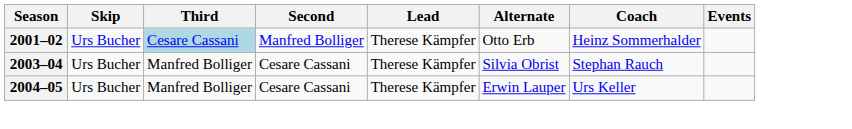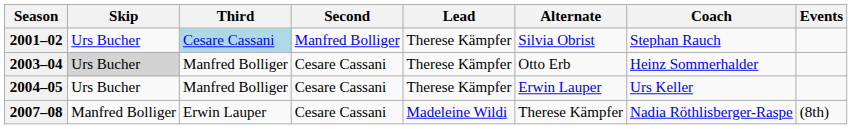 <table class="wikitable">
 <tr>
 <th scope="col" width=60>Season</th>
 <th scope="col">Skip</th>
 <th scope="col">Third</th>
 <th scope="col">Second</th>
 <th scope="col">Lead</th>
 <th scope="col">Alternate</th>
 <th scope="col">Coach</th>
 <th scope="col">Events</th>
 </tr>
 <tr>
 <th scope="row">2001–02</th>
 <td><a href='#'>Urs Bucher</a></td>
 <td style="background: lightblue;"><a href='#'>Cesare Cassani</a></td>
 <td><a href='#'>Manfred Bolliger</a></td>
 <td>Therese Kämpfer</td>
-<td>Otto Erb</td>
-<td><a href='#'>Heinz Sommerhalder</a></td>
+<td><a href='#'>Silvia Obrist</a></td>
+<td><a href='#'>Stephan Rauch</a></td>
 <td> </td>
 </tr>
 <tr>
 <th scope="row">2003–04</th>
-<td>Urs Bucher</td>
+<td style="background: lightgrey;">Urs Bucher</td>
 <td>Manfred Bolliger</td>
 <td>Cesare Cassani</td>
 <td>Therese Kämpfer</td>
-<td><a href='#'>Silvia Obrist</a></td>
-<td><a href='#'>Stephan Rauch</a></td>
+<td>Otto Erb</td>
+<td><a href='#'>Heinz Sommerhalder</a></td>
 <td> </td>
 </tr>
 <tr>
 <th scope="row">2004–05</th>
 <td>Urs Bucher</td>
 <td>Manfred Bolliger</td>
 <td>Cesare Cassani</td>
 <td>Therese Kämpfer</td>
 <td><a href='#'>Erwin Lauper</a></td>
 <td><a href='#'>Urs Keller</a></td>
 <td> </td>
 </tr>
+<tr>
+<th scope="row">2007–08</th>
+<td>Manfred Bolliger</td>
+<td>Erwin Lauper</td>
+<td>Cesare Cassani</td>
+<td><a href='#'>Madeleine Wildi</a></td>
+<td>Therese Kämpfer</td>
+<td><a href='#'>Nadia Röthlisberger-Raspe</a></td>
+<td> (8th)</td>
+</tr>
 </table>
